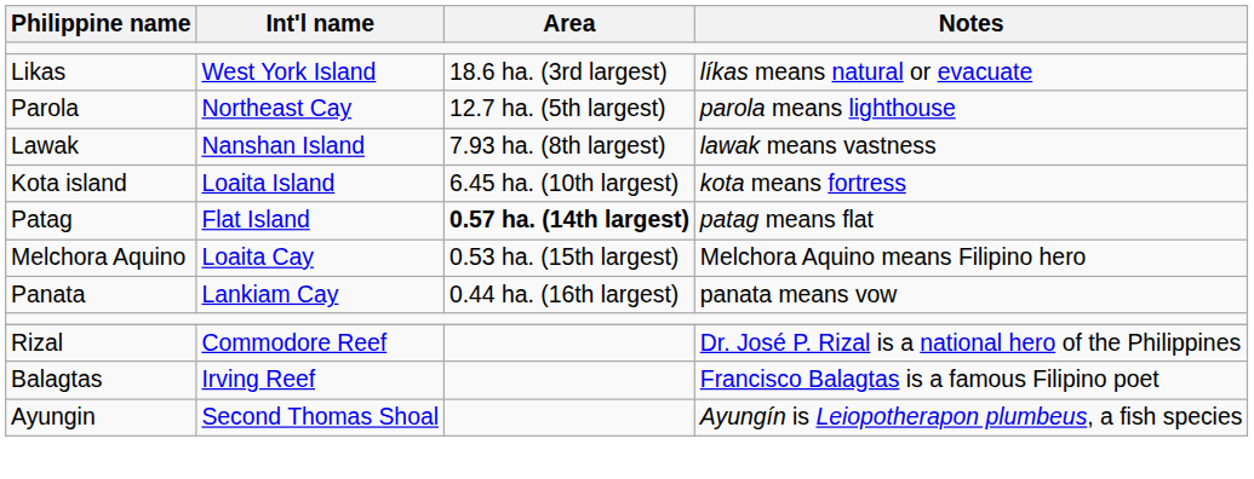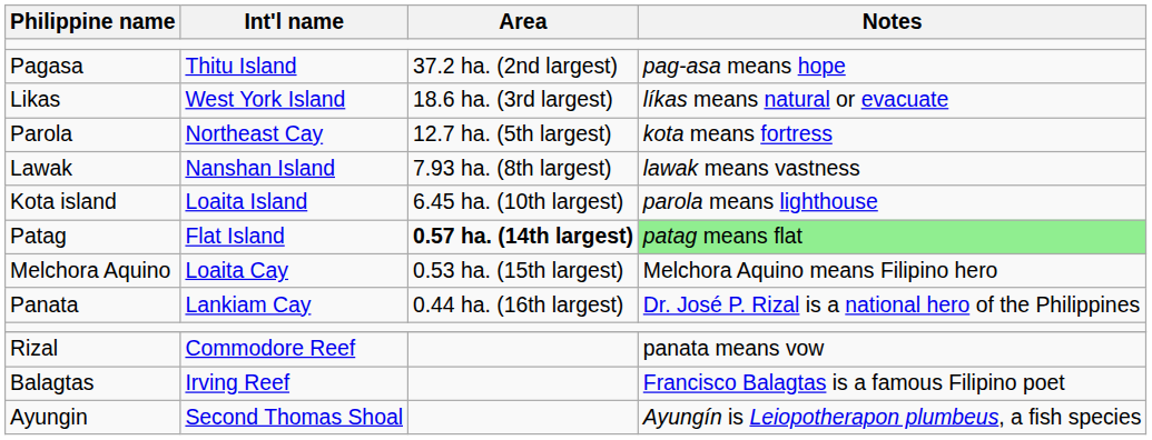 <table class=wikitable>
 <tr>
 <th>Philippine name</th>
 <th>Int'l name</th>
 <th>Area</th>
 <th>Notes</th>
 </tr>
 <tr>
 <td colspan="4"></td>
 </tr>
 <tr>
+<td>Pagasa</td>
+<td><a href='#'>Thitu Island</a></td>
+<td>37.2  ha. (2nd largest)</td>
+<td><em>pag-asa</em> means <a href='#'>hope</a></td>
+</tr>
+<tr>
 <td>Likas</td>
 <td><a href='#'>West York Island</a></td>
 <td>18.6  ha. (3rd largest)</td>
 <td><em>líkas</em> means <a href='#'>natural</a> or <a href='#'>evacuate</a></td>
 </tr>
 <tr>
 <td>Parola</td>
 <td><a href='#'>Northeast Cay</a></td>
 <td>12.7  ha. (5th largest)</td>
-<td><em>parola</em> means <a href='#'>lighthouse</a></td>
+<td><em>kota</em> means <a href='#'>fortress</a></td>
 </tr>
 <tr>
 <td>Lawak</td>
 <td><a href='#'>Nanshan Island</a></td>
 <td>7.93 ha. (8th largest)</td>
 <td><em>lawak</em> means vastness</td>
 </tr>
 <tr>
 <td>Kota island</td>
 <td><a href='#'>Loaita Island</a></td>
 <td>6.45 ha. (10th largest)</td>
-<td><em>kota</em> means <a href='#'>fortress</a></td>
+<td><em>parola</em> means <a href='#'>lighthouse</a></td>
 </tr>
 <tr>
 <td>Patag</td>
 <td><a href='#'>Flat Island</a></td>
 <td><strong>0.57 ha. (14th largest)</strong></td>
-<td><em>patag</em> means flat</td>
+<td style="background: lightgreen;"><em>patag</em> means flat</td>
 </tr>
 <tr>
 <td>Melchora Aquino</td>
 <td><a href='#'>Loaita Cay</a></td>
 <td>0.53 ha. (15th largest)</td>
 <td>Melchora Aquino means Filipino hero</td>
 </tr>
 <tr>
 <td>Panata</td>
 <td><a href='#'>Lankiam Cay</a></td>
 <td>0.44 ha. (16th largest)</td>
-<td>panata means vow</td>
+<td><a href='#'>Dr. José P. Rizal</a> is a <a href='#'>national hero</a> of the Philippines</td>
 </tr>
 <tr>
 <td colspan="4"></td>
 </tr>
 <tr>
 </tr>
 <tr>
 <td>Rizal</td>
 <td><a href='#'>Commodore Reef</a></td>
 <td></td>
-<td><a href='#'>Dr. José P. Rizal</a> is a <a href='#'>national hero</a> of the Philippines</td>
+<td>panata means vow</td>
 </tr>
 <tr>
 <td>Balagtas</td>
 <td><a href='#'>Irving Reef</a></td>
 <td></td>
 <td><a href='#'>Francisco Balagtas</a> is a famous Filipino poet</td>
 </tr>
 <tr>
 <td>Ayungin</td>
 <td><a href='#'>Second Thomas Shoal</a></td>
 <td></td>
 <td><em>Ayungín</em> is <em><a href='#'>Leiopotherapon plumbeus</a></em>, a fish species</td>
 </tr>
 </table>
